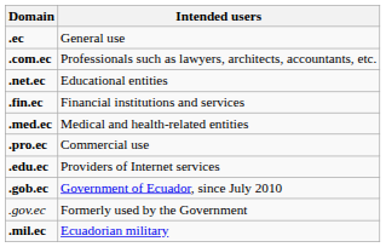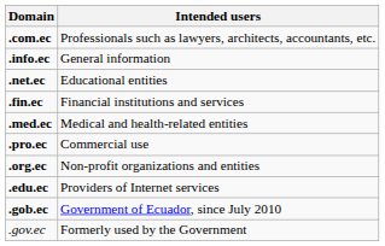 <table class="wikitable">
 <tr>
 <th>Domain</th>
 <th>Intended users</th>
 </tr>
 <tr>
-<td><strong>.ec</strong></td>
-<td>General use</td>
+<td><strong>.com.ec</strong></td>
+<td>Professionals such as lawyers, architects, accountants, etc.</td>
 </tr>
 <tr>
-<td><strong>.com.ec</strong></td>
-<td>Professionals such as lawyers, architects, accountants, etc.</td>
+<td><strong>.info.ec</strong></td>
+<td>General information</td>
 </tr>
 <tr>
 <td><strong>.net.ec</strong></td>
 <td>Educational entities</td>
 </tr>
 <tr>
 <td><strong>.fin.ec</strong></td>
 <td>Financial institutions and services</td>
 </tr>
 <tr>
 <td><strong>.med.ec</strong></td>
 <td>Medical and health-related entities</td>
 </tr>
 <tr>
 <td><strong>.pro.ec</strong></td>
 <td>Commercial use</td>
 </tr>
 <tr>
+<td><strong>.org.ec</strong></td>
+<td>Non-profit organizations and entities</td>
+</tr>
+<tr>
 <td><strong>.edu.ec</strong></td>
 <td>Providers of Internet services</td>
 </tr>
 <tr>
 <td><strong>.gob.ec</strong></td>
 <td><a href='#'>Government of Ecuador</a>, since July 2010</td>
 </tr>
 <tr>
 <td><em>.gov.ec</em></td>
 <td>Formerly used by the Government</td>
 </tr>
-<tr>
-<td><strong>.mil.ec</strong></td>
-<td><a href='#'>Ecuadorian military</a></td>
-</tr>
 </table>
